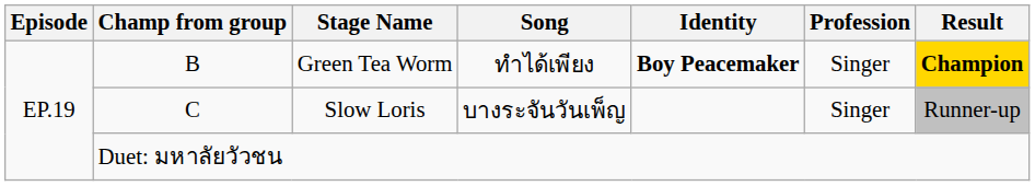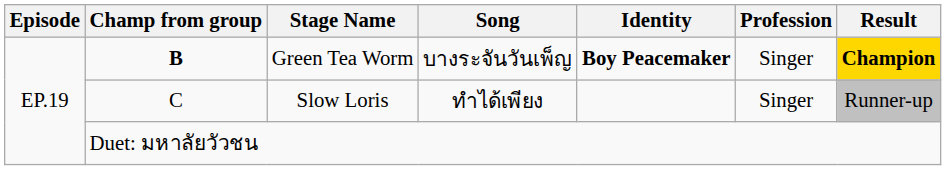 <table class="wikitable">
 <tr>
 <th>Episode</th>
 <th>Champ from group</th>
 <th>Stage Name</th>
 <th>Song</th>
 <th>Identity</th>
 <th>Profession</th>
 <th>Result</th>
 </tr>
 <tr>
 <td rowspan="3" align="center">EP.19</td>
-<td align="center">B</td>
+<td align="center"><strong>B</strong></td>
 <td align="center">Green Tea Worm</td>
-<td align="center">ทำได้เพียง</td>
+<td align="center">บางระจันวันเพ็ญ</td>
 <td align="center"><strong>Boy Peacemaker</strong></td>
 <td align="center">Singer</td>
 <td style="background:gold;" align="center"><strong>Champion</strong></td>
 </tr>
 <tr>
 <td align="center">C</td>
 <td align="center">Slow Loris</td>
-<td align="center">บางระจันวันเพ็ญ</td>
+<td align="center">ทำได้เพียง</td>
 <td align="center"></td>
 <td align="center">Singer</td>
 <td style="background:silver;" align="center">Runner-up</td>
 </tr>
 <tr>
 <td colspan="6">Duet: มหาลัยวัวชน</td>
 </tr>
 </table>
